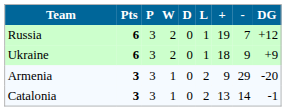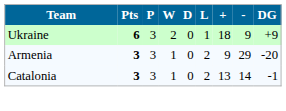 <table align=center cellpadding="3" cellspacing="0" style="background: #f9f9f9; border: 1px #aaa solid; border-collapse: collapse; font-size: 95%;" width=330>
 <tr bgcolor=#006699 style="color:white;">
 <th width=34%>Team</th>
 <th width=5%>Pts</th>
 <th width=5%>P</th>
 <th width=5%>W</th>
 <th width=5%>D</th>
 <th width=5%>L</th>
 <th width=5%>+</th>
 <th width=5%>-</th>
 <th width=5%>DG</th>
-</tr>
-<tr align=right bgcolor=#ccffcc>
-<td align=left> Russia</td>
-<td><strong>6</strong></td>
-<td>3</td>
-<td>2</td>
-<td>0</td>
-<td>1</td>
-<td>19</td>
-<td>7</td>
-<td>+12</td>
 </tr>
 <tr align=right bgcolor=#ccffcc>
 <td align=left> Ukraine</td>
 <td><strong>6</strong></td>
 <td>3</td>
 <td>2</td>
 <td>0</td>
 <td>1</td>
 <td>18</td>
 <td>9</td>
 <td>+9</td>
 </tr>
 <tr align=right bgcolor=#f5faff>
 <td align=left> Armenia</td>
 <td><strong>3</strong></td>
 <td>3</td>
 <td>1</td>
 <td>0</td>
 <td>2</td>
 <td>9</td>
 <td>29</td>
 <td>-20</td>
 </tr>
 <tr align=right bgcolor=#f5faff>
 <td align=left> Catalonia</td>
 <td><strong>3</strong></td>
 <td>3</td>
 <td>1</td>
 <td>0</td>
 <td>2</td>
 <td>13</td>
 <td>14</td>
 <td>-1</td>
 </tr>
 </table>
